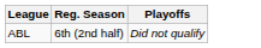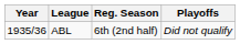 <table class="wikitable">
 <tr>
+<th>Year</th>
 <th>League</th>
 <th>Reg. Season</th>
 <th>Playoffs</th>
 </tr>
 <tr>
+<td>1935/36</td>
 <td>ABL</td>
 <td>6th (2nd half)</td>
 <td><em>Did not qualify</em></td>
 </tr>
 </table>
